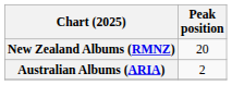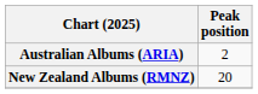 <table class="wikitable sortable plainrowheaders" style="text-align:center">
 <tr>
 <th scope="col">Chart (2025)</th>
 <th scope="col">Peak<br>position</th>
 </tr>
 <tr>
+<th scope="row">Australian Albums (<a href='#'>ARIA</a>)</th>
+<td>2</td>
+</tr>
+<tr>
 <th scope="row">New Zealand Albums (<a href='#'>RMNZ</a>)</th>
 <td>20</td>
 </tr>
 <tr>
-<th scope="row">Australian Albums (<a href='#'>ARIA</a>)</th>
-<td>2</td>
-</tr>
-<tr>
 </tr>
 </table>
